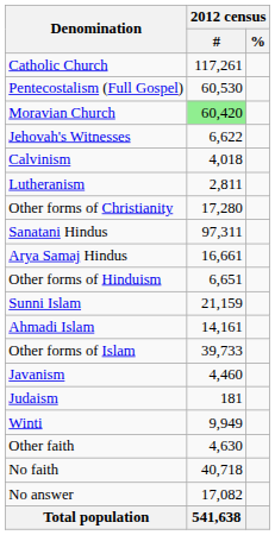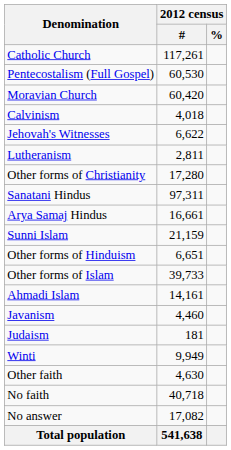 <table class="wikitable sortable">
 <tr>
 <th rowspan="2">Denomination</th>
 <th colspan="2">2012 census</th>
 </tr>
 <tr>
 <th>#</th>
 <th>%</th>
 </tr>
 <tr>
 <td><a href='#'>Catholic Church</a></td>
 <td align=right>117,261</td>
 <td></td>
 </tr>
 <tr>
 <td><a href='#'>Pentecostalism</a> (<a href='#'>Full Gospel</a>)</td>
 <td align=right>60,530</td>
 <td></td>
 </tr>
 <tr>
 <td><a href='#'>Moravian Church</a></td>
-<td align=right style="background: lightgreen;">60,420</td>
+<td align=right>60,420</td>
+<td></td>
+</tr>
+<tr>
+<td><a href='#'>Calvinism</a></td>
+<td align=right>4,018</td>
 <td></td>
 </tr>
 <tr>
 <td><a href='#'>Jehovah's Witnesses</a></td>
 <td align=right>6,622</td>
-<td></td>
-</tr>
-<tr>
-<td><a href='#'>Calvinism</a></td>
-<td align=right>4,018</td>
 <td></td>
 </tr>
 <tr>
 <td><a href='#'>Lutheranism</a></td>
 <td align=right>2,811</td>
 <td></td>
 </tr>
 <tr>
 <td>Other forms of <a href='#'>Christianity</a></td>
 <td align=right>17,280</td>
 <td></td>
 </tr>
 <tr>
 <td><a href='#'>Sanatani</a> Hindus</td>
 <td align=right>97,311</td>
 <td></td>
 </tr>
 <tr>
 <td><a href='#'>Arya Samaj</a> Hindus</td>
 <td align=right>16,661</td>
 <td></td>
 </tr>
 <tr>
+<td><a href='#'>Sunni Islam</a></td>
+<td align=right>21,159</td>
+<td></td>
+</tr>
+<tr>
 <td>Other forms of <a href='#'>Hinduism</a></td>
 <td align=right>6,651</td>
 <td></td>
 </tr>
 <tr>
-<td><a href='#'>Sunni Islam</a></td>
-<td align=right>21,159</td>
+<td>Other forms of <a href='#'>Islam</a></td>
+<td align=right>39,733</td>
 <td></td>
 </tr>
 <tr>
 <td><a href='#'>Ahmadi Islam</a></td>
 <td align=right>14,161</td>
-<td></td>
-</tr>
-<tr>
-<td>Other forms of <a href='#'>Islam</a></td>
-<td align=right>39,733</td>
 <td></td>
 </tr>
 <tr>
 <td><a href='#'>Javanism</a></td>
 <td align=right>4,460</td>
 <td></td>
 </tr>
 <tr>
 <td><a href='#'>Judaism</a></td>
 <td align=right>181</td>
 <td></td>
 </tr>
 <tr>
 <td><a href='#'>Winti</a></td>
 <td align=right>9,949</td>
 <td></td>
 </tr>
 <tr>
 <td>Other faith</td>
 <td align=right>4,630</td>
 <td></td>
 </tr>
 <tr>
 <td>No faith</td>
 <td align=right>40,718</td>
 <td></td>
 </tr>
 <tr>
 <td>No answer</td>
 <td align=right>17,082</td>
 <td></td>
 </tr>
 <tr>
 <th>Total population</th>
 <th align=right>541,638</th>
 <th></th>
 </tr>
 </table>
